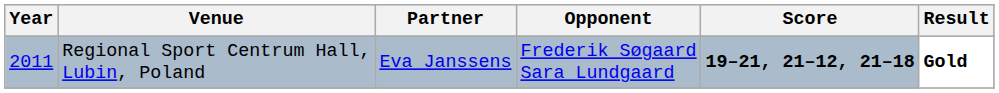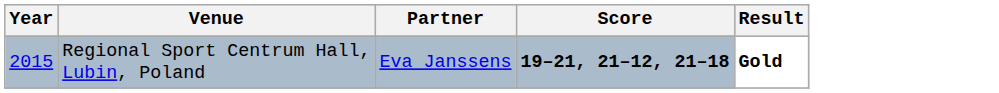 <table class="sortable wikitable" style="font-size: 90%;">
 <tr>
 <th>Year</th>
 <th>Venue</th>
 <th>Partner</th>
-<th>Opponent</th>
 <th>Score</th>
 <th>Result</th>
 </tr>
 <tr style="background:#AABBCC">
-<td align="center"><a href='#'>2011</a></td>
+<td align="center"><a href='#'>2015</a></td>
 <td align="left">Regional Sport Centrum Hall,<br><a href='#'>Lubin</a>, Poland</td>
 <td align="left"> <a href='#'>Eva Janssens</a></td>
-<td align="left"> <a href='#'>Frederik Søgaard</a><br> <a href='#'>Sara Lundgaard</a></td>
 <td align="left"><strong>19–21, 21–12, 21–18</strong></td>
 <td style="text-align:left; background:white"> <strong>Gold</strong></td>
 </tr>
 </table>
